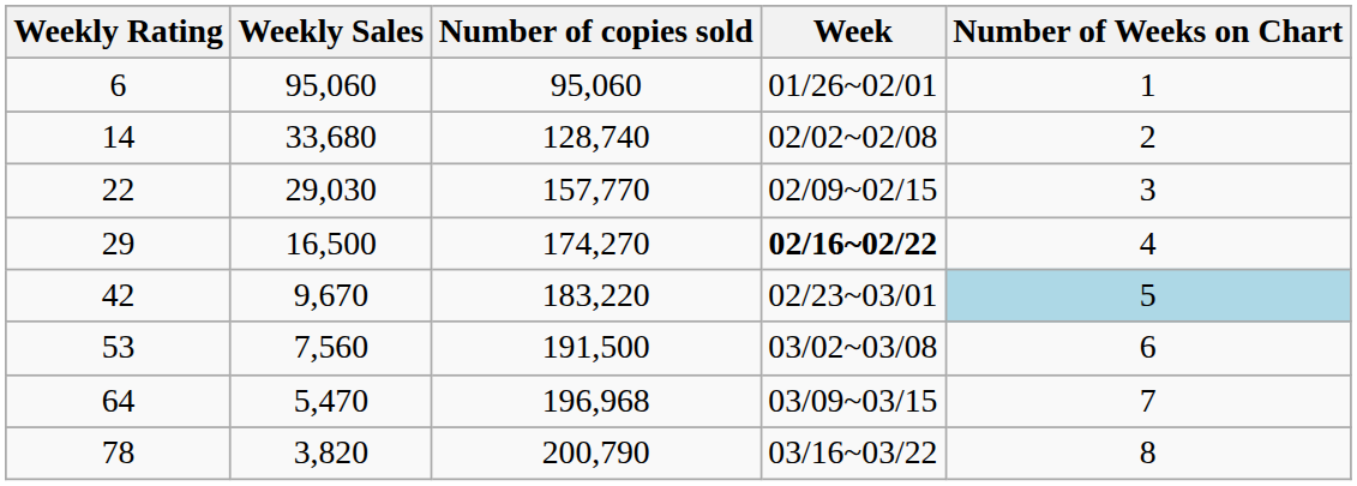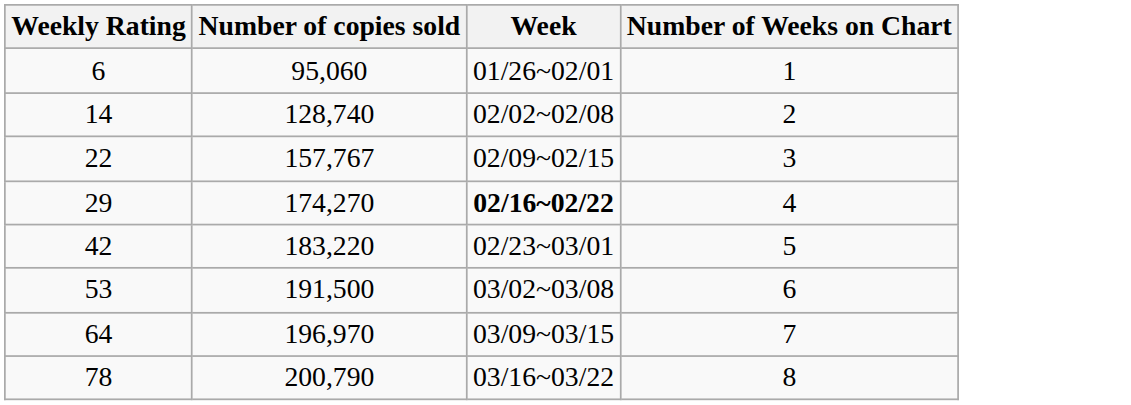 <table class="wikitable" style="text-align:center" cellpadding="2" border="1">
 <tr>
 <th>Weekly Rating</th>
-<th>Weekly Sales</th>
 <th>Number of copies sold</th>
 <th>Week</th>
 <th>Number of Weeks on Chart</th>
 </tr>
 <tr align="center">
 <td>6</td>
 <td>95,060</td>
-<td>95,060</td>
 <td>01/26~02/01</td>
 <td>1</td>
 </tr>
 <tr align="center">
 <td>14</td>
-<td>33,680</td>
 <td>128,740</td>
 <td>02/02~02/08</td>
 <td>2</td>
 </tr>
 <tr align="center">
 <td>22</td>
-<td>29,030</td>
-<td>157,770</td>
+<td>157,767</td>
 <td>02/09~02/15</td>
 <td>3</td>
 </tr>
 <tr align="center">
 <td>29</td>
-<td>16,500</td>
 <td>174,270</td>
 <td><strong>02/16~02/22</strong></td>
 <td>4</td>
 </tr>
 <tr align="center">
 <td>42</td>
-<td>9,670</td>
 <td>183,220</td>
 <td>02/23~03/01</td>
-<td style="background: lightblue;">5</td>
+<td>5</td>
 </tr>
 <tr align="center">
 <td>53</td>
-<td>7,560</td>
 <td>191,500</td>
 <td>03/02~03/08</td>
 <td>6</td>
 </tr>
 <tr align="center">
 <td>64</td>
-<td>5,470</td>
-<td>196,968</td>
+<td>196,970</td>
 <td>03/09~03/15</td>
 <td>7</td>
 </tr>
 <tr align="center">
 <td>78</td>
-<td>3,820</td>
 <td>200,790</td>
 <td>03/16~03/22</td>
 <td>8</td>
 </tr>
 </table>
